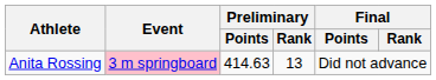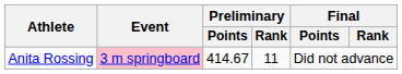 <table class=wikitable style="font-size:90%">
 <tr>
 <th rowspan="2">Athlete</th>
 <th rowspan="2">Event</th>
 <th colspan="2">Preliminary</th>
 <th colspan="2">Final</th>
 </tr>
 <tr style="font-size:95%">
 <th>Points</th>
 <th>Rank</th>
 <th>Points</th>
 <th>Rank</th>
 </tr>
 <tr align=center>
 <td align=left><a href='#'>Anita Rossing</a></td>
 <td align=left style="background: pink;"><a href='#'>3 m springboard</a></td>
-<td>414.63</td>
-<td>13</td>
+<td>414.67</td>
+<td>11</td>
 <td colspan=2>Did not advance</td>
 </tr>
 </table>
